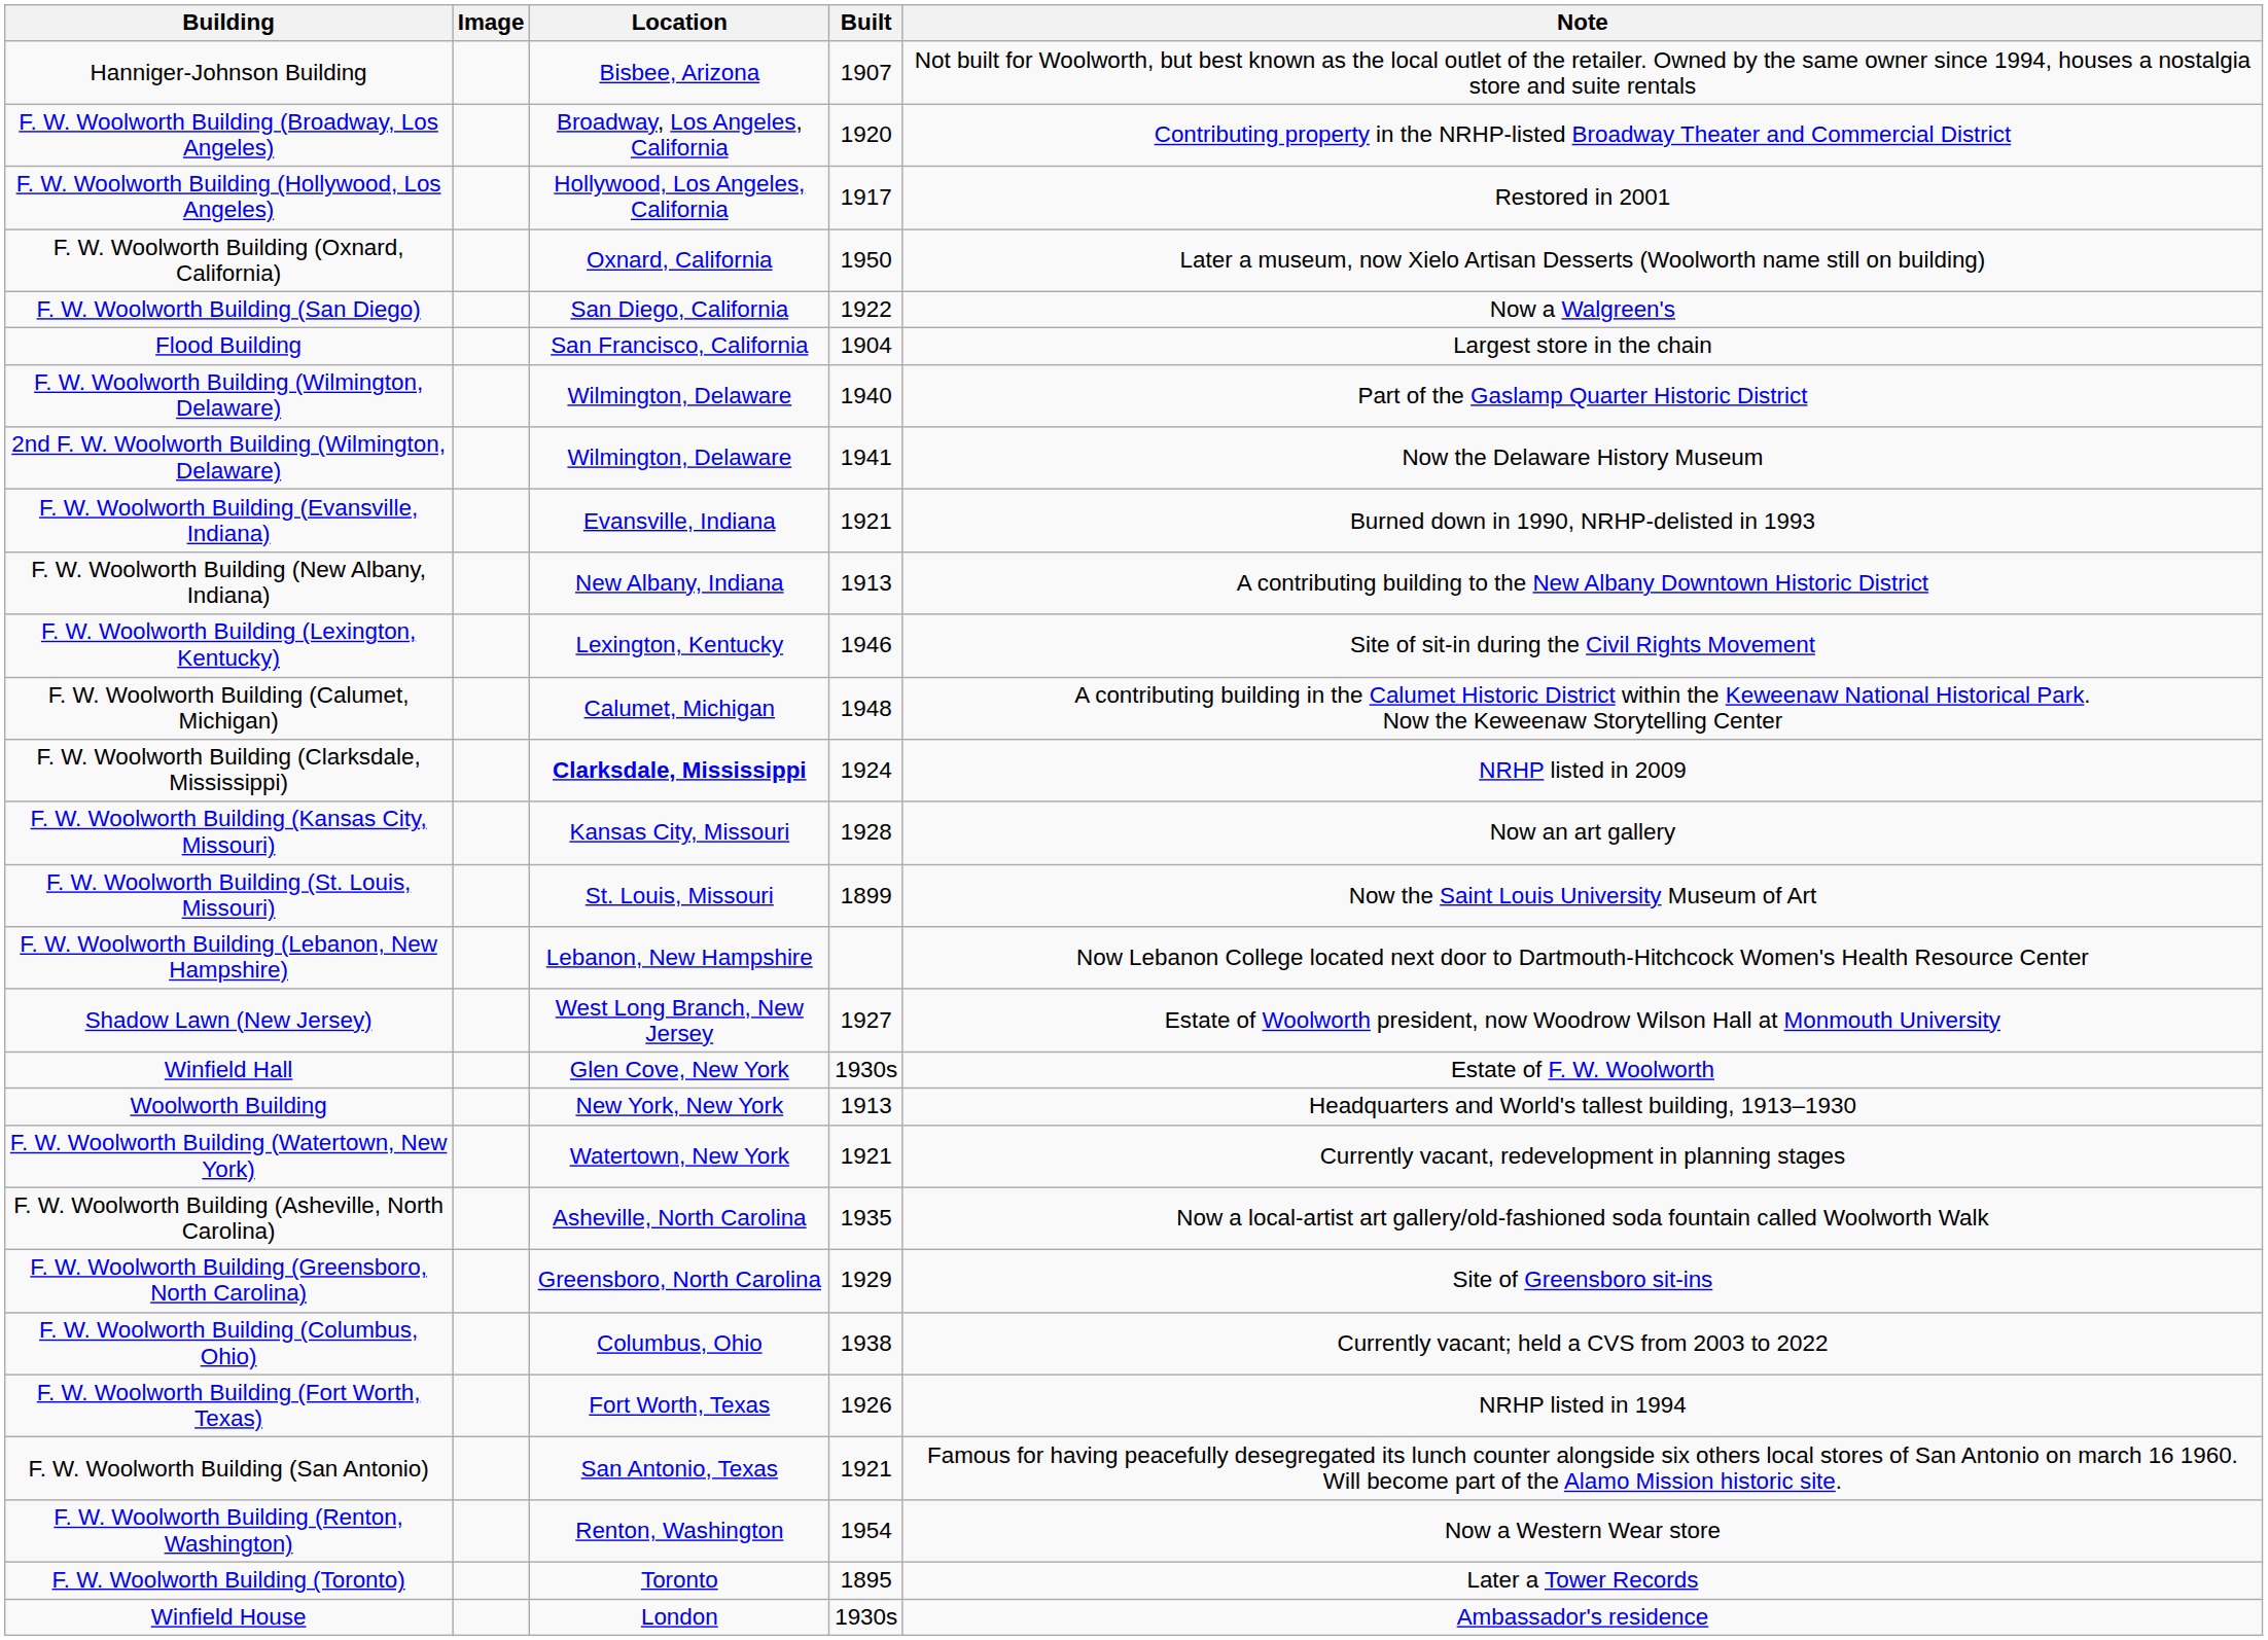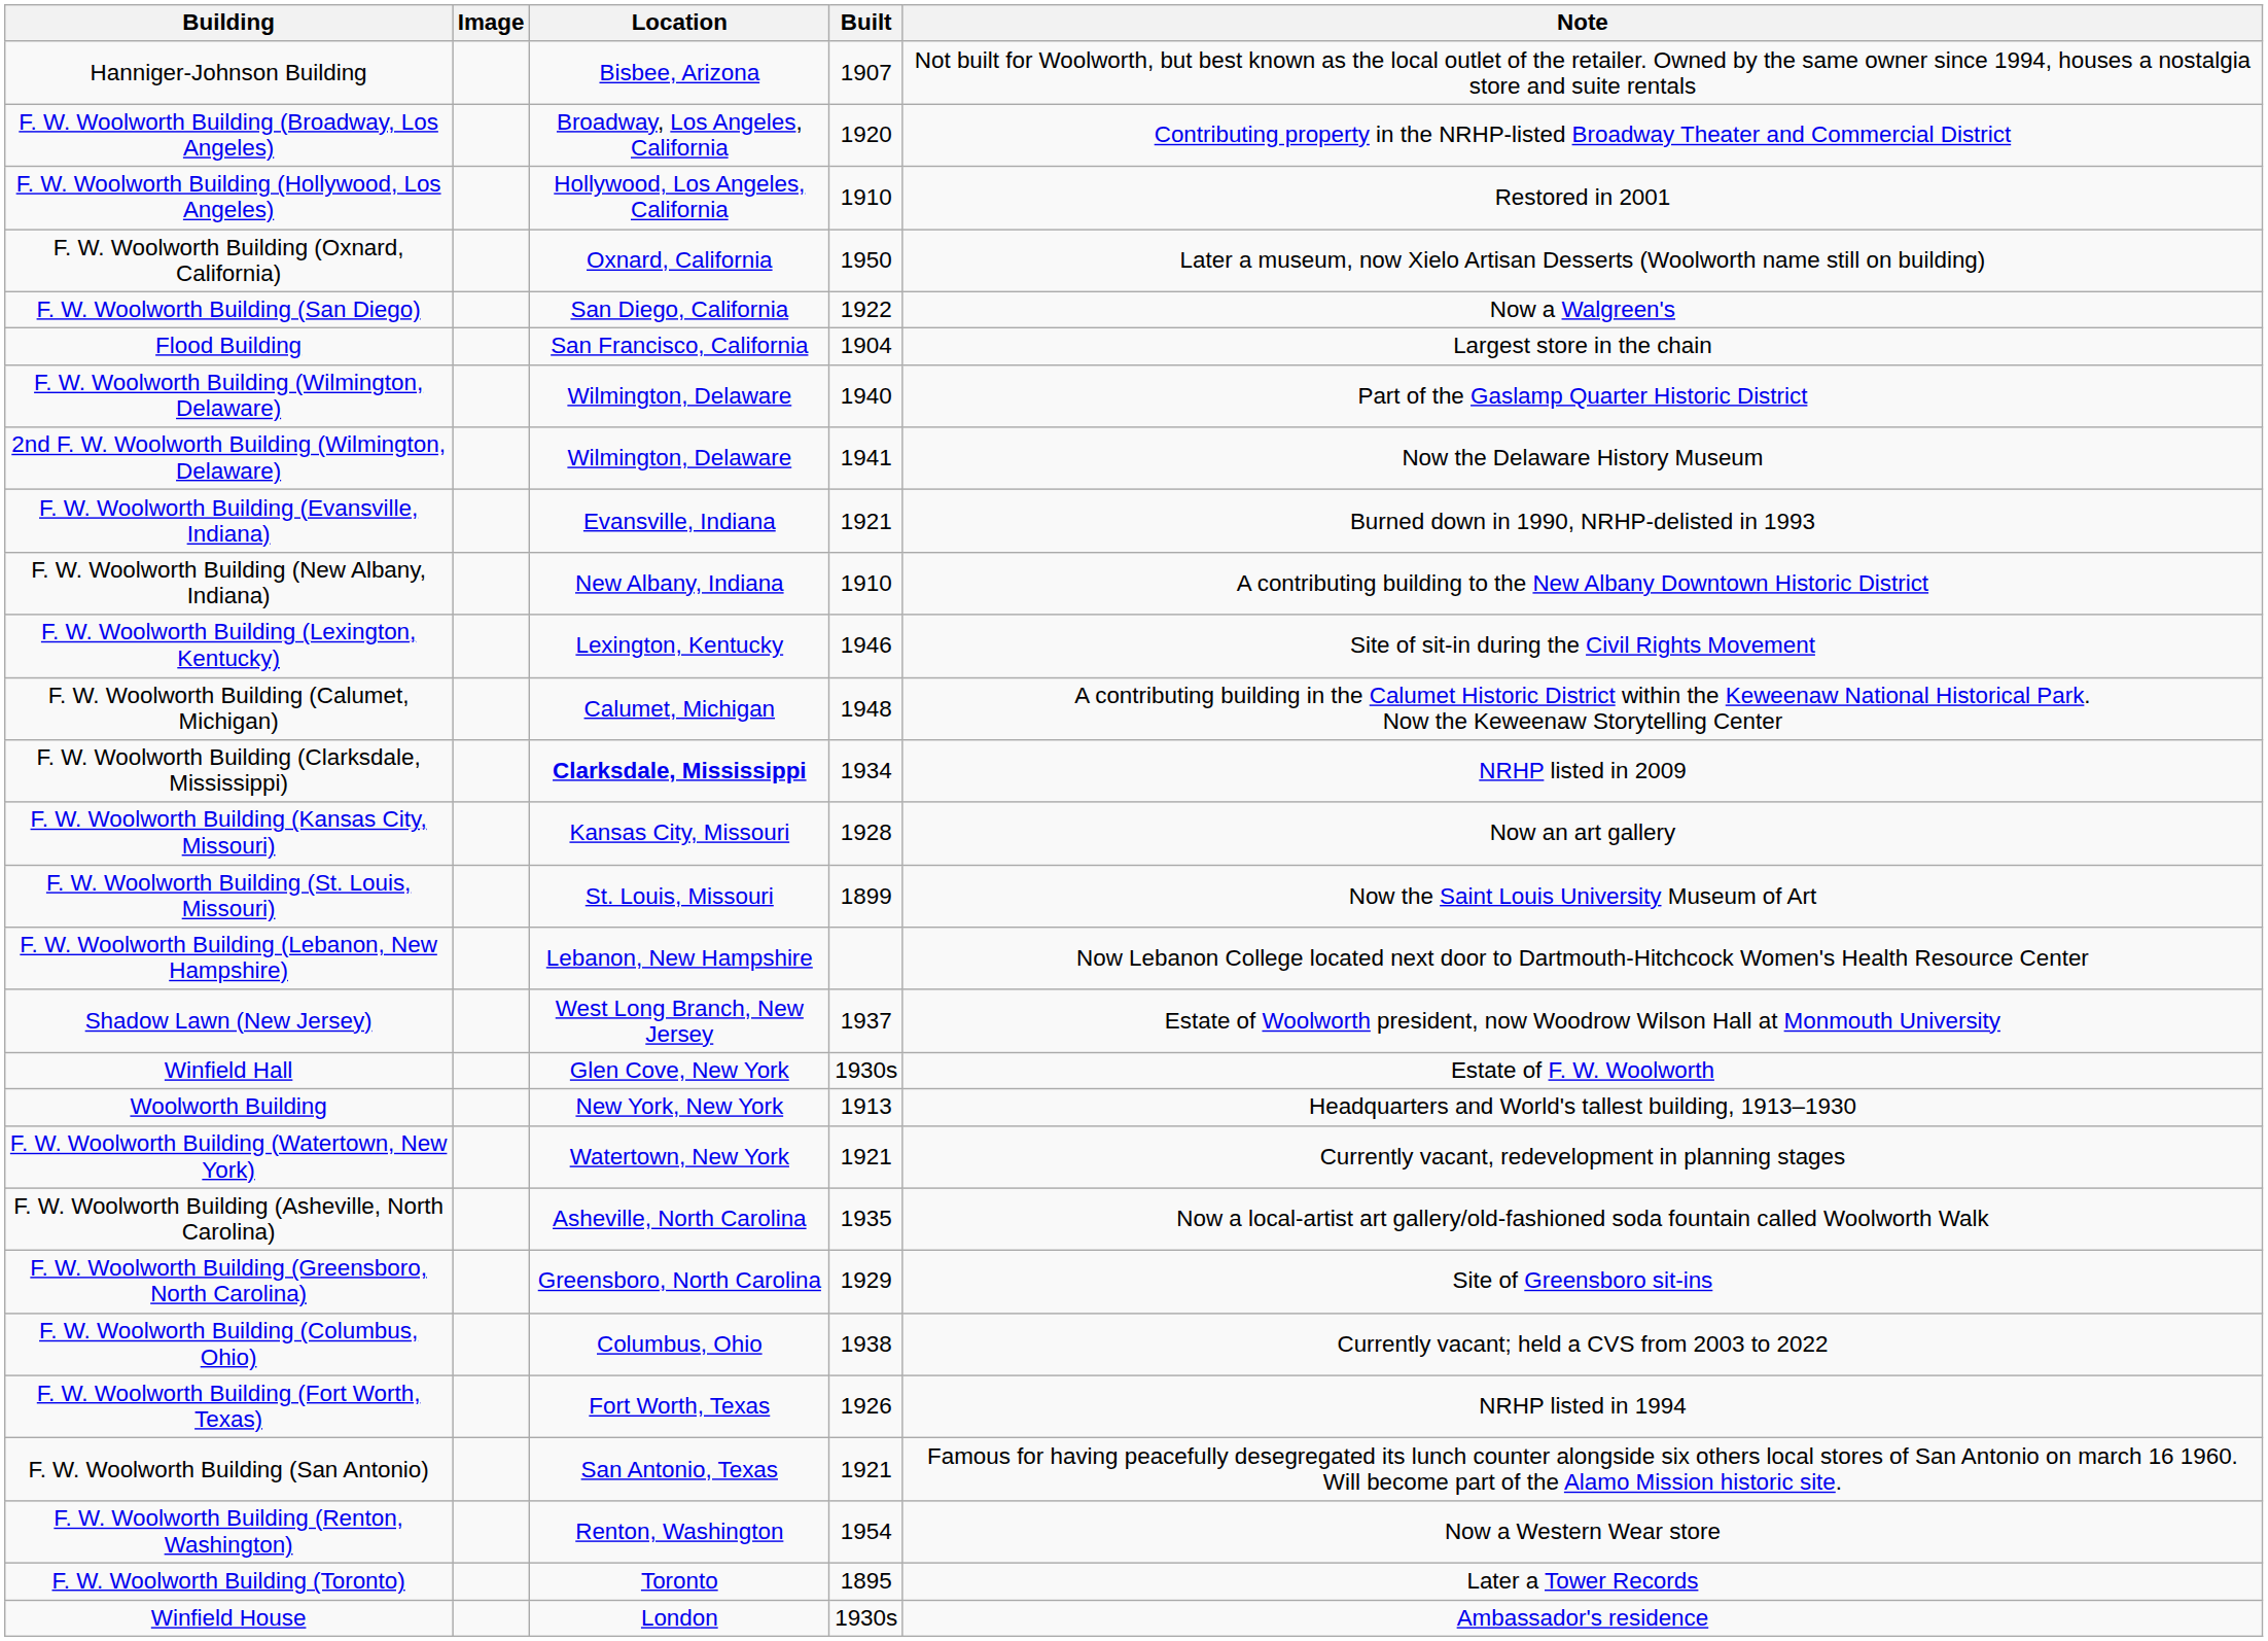 <table class="wikitable sortable" style="text-align:center;">
 <tr>
 <th>Building</th>
 <th>Image</th>
 <th>Location</th>
 <th>Built</th>
 <th>Note</th>
 </tr>
 <tr>
 <td>Hanniger-Johnson Building</td>
 <td></td>
 <td><a href='#'>Bisbee, Arizona</a><br><small></small></td>
 <td>1907</td>
 <td>Not built for Woolworth, but best known as the local outlet of the retailer. Owned by the same owner since 1994, houses a nostalgia store and suite rentals</td>
 </tr>
 <tr>
 <td><a href='#'>F. W. Woolworth Building (Broadway, Los Angeles)</a></td>
 <td></td>
 <td><a href='#'>Broadway</a>, <a href='#'>Los Angeles</a>, <a href='#'>California</a><br><small></small></td>
 <td>1920</td>
 <td><a href='#'>Contributing property</a> in the NRHP-listed <a href='#'>Broadway Theater and Commercial District</a></td>
 </tr>
 <tr>
 <td><a href='#'>F. W. Woolworth Building (Hollywood, Los Angeles)</a></td>
 <td></td>
 <td><a href='#'>Hollywood, Los Angeles, California</a><br><small></small></td>
-<td>1917</td>
+<td>1910</td>
 <td>Restored in 2001</td>
 </tr>
 <tr>
 <td>F. W. Woolworth Building (Oxnard, California)</td>
 <td></td>
 <td><a href='#'>Oxnard, California</a><br><small></small></td>
 <td>1950</td>
 <td>Later a museum, now Xielo Artisan Desserts (Woolworth name still on building)</td>
 </tr>
 <tr>
 <td><a href='#'>F. W. Woolworth Building (San Diego)</a></td>
 <td></td>
 <td><a href='#'>San Diego, California</a><br><small></small></td>
 <td>1922</td>
 <td>Now a <a href='#'>Walgreen's</a></td>
 </tr>
 <tr>
 <td><a href='#'>Flood Building</a></td>
 <td></td>
 <td><a href='#'>San Francisco, California</a><br><small></small></td>
 <td>1904</td>
 <td>Largest store in the chain</td>
 </tr>
 <tr>
 <td><a href='#'>F. W. Woolworth Building (Wilmington, Delaware)</a></td>
 <td></td>
 <td><a href='#'>Wilmington, Delaware</a><br><small></small></td>
 <td>1940</td>
 <td>Part of the <a href='#'>Gaslamp Quarter Historic District</a></td>
 </tr>
 <tr>
 <td><a href='#'>2nd F. W. Woolworth Building (Wilmington, Delaware)</a></td>
 <td></td>
 <td><a href='#'>Wilmington, Delaware</a><br><small></small></td>
 <td>1941</td>
 <td>Now the Delaware History Museum</td>
 </tr>
 <tr>
 <td><a href='#'>F. W. Woolworth Building (Evansville, Indiana)</a></td>
 <td></td>
 <td><a href='#'>Evansville, Indiana</a><br><small></small></td>
 <td>1921</td>
 <td>Burned down in 1990, NRHP-delisted in 1993</td>
 </tr>
 <tr>
 <td>F. W. Woolworth Building (New Albany, Indiana)</td>
 <td></td>
 <td><a href='#'>New Albany, Indiana</a></td>
-<td>1913</td>
+<td>1910</td>
 <td>A contributing building to the <a href='#'>New Albany Downtown Historic District</a></td>
 </tr>
 <tr>
 <td><a href='#'>F. W. Woolworth Building (Lexington, Kentucky)</a></td>
 <td></td>
 <td><a href='#'>Lexington, Kentucky</a><br><small></small></td>
 <td>1946</td>
 <td>Site of sit-in during the <a href='#'>Civil Rights Movement</a></td>
 </tr>
 <tr>
 <td>F. W. Woolworth Building (Calumet, Michigan)</td>
 <td></td>
 <td><a href='#'>Calumet, Michigan</a></td>
 <td>1948</td>
 <td>A contributing building in the <a href='#'>Calumet Historic District</a> within the <a href='#'>Keweenaw National Historical Park</a>.<br>Now the Keweenaw Storytelling Center</td>
 </tr>
 <tr>
 <td>F. W. Woolworth Building (Clarksdale, Mississippi)</td>
 <td></td>
 <td><strong><a href='#'>Clarksdale, Mississippi</a><br><small></small></strong></td>
-<td>1924</td>
+<td>1934</td>
 <td><a href='#'>NRHP</a> listed in 2009</td>
 </tr>
 <tr>
 <td><a href='#'>F. W. Woolworth Building (Kansas City, Missouri)</a></td>
 <td></td>
 <td><a href='#'>Kansas City, Missouri</a><br><small></small></td>
 <td>1928</td>
 <td>Now an art gallery</td>
 </tr>
 <tr>
 <td><a href='#'>F. W. Woolworth Building (St. Louis, Missouri)</a></td>
 <td></td>
 <td><a href='#'>St. Louis, Missouri</a><br><small></small></td>
 <td>1899</td>
 <td>Now the <a href='#'>Saint Louis University</a> Museum of Art</td>
 </tr>
 <tr>
 <td><a href='#'>F. W. Woolworth Building (Lebanon, New Hampshire)</a></td>
 <td></td>
 <td><a href='#'>Lebanon, New Hampshire</a><br><small></small></td>
 <td></td>
 <td>Now Lebanon College located next door to Dartmouth-Hitchcock Women's Health Resource Center</td>
 </tr>
 <tr>
 <td><a href='#'>Shadow Lawn (New Jersey)</a></td>
 <td></td>
 <td><a href='#'>West Long Branch, New Jersey</a><br><small></small></td>
-<td>1927</td>
+<td>1937</td>
 <td>Estate of <a href='#'>Woolworth</a> president, now Woodrow Wilson Hall at <a href='#'>Monmouth University</a></td>
 </tr>
 <tr>
 <td><a href='#'>Winfield Hall</a></td>
 <td></td>
 <td><a href='#'>Glen Cove, New York</a><br><small></small></td>
 <td>1930s</td>
 <td>Estate of <a href='#'>F. W. Woolworth</a></td>
 </tr>
 <tr>
 <td><a href='#'>Woolworth Building</a></td>
 <td></td>
 <td><a href='#'>New York, New York</a><br><small></small></td>
 <td>1913</td>
 <td>Headquarters and World's tallest building, 1913–1930</td>
 </tr>
 <tr>
 <td><a href='#'>F. W. Woolworth Building (Watertown, New York)</a></td>
 <td></td>
 <td><a href='#'>Watertown, New York</a><br><small></small></td>
 <td>1921</td>
 <td>Currently vacant, redevelopment in planning stages</td>
 </tr>
 <tr>
 <td>F. W. Woolworth Building (Asheville, North Carolina)</td>
 <td></td>
 <td><a href='#'>Asheville, North Carolina</a><br><small></small></td>
 <td>1935</td>
 <td>Now a local-artist art gallery/old-fashioned soda fountain called Woolworth Walk</td>
 </tr>
 <tr>
 <td><a href='#'>F. W. Woolworth Building (Greensboro, North Carolina)</a></td>
 <td></td>
 <td><a href='#'>Greensboro, North Carolina</a><br><small></small></td>
 <td>1929</td>
 <td>Site of <a href='#'>Greensboro sit-ins</a></td>
 </tr>
 <tr>
 <td><a href='#'>F. W. Woolworth Building (Columbus, Ohio)</a></td>
 <td></td>
 <td><a href='#'>Columbus, Ohio</a><br><small></small></td>
 <td>1938</td>
 <td>Currently vacant; held a CVS from 2003 to 2022</td>
 </tr>
 <tr>
 <td><a href='#'>F. W. Woolworth Building (Fort Worth, Texas)</a></td>
 <td></td>
 <td><a href='#'>Fort Worth, Texas</a><br><small></small></td>
 <td>1926</td>
 <td>NRHP listed in 1994</td>
 </tr>
 <tr>
 <td>F. W. Woolworth Building (San Antonio)</td>
 <td></td>
 <td><a href='#'>San Antonio, Texas</a></td>
 <td>1921</td>
 <td>Famous for having peacefully desegregated its lunch counter alongside six others local stores of San Antonio on march 16 1960. Will become part of the <a href='#'>Alamo Mission historic site</a>.</td>
 </tr>
 <tr>
 <td><a href='#'>F. W. Woolworth Building (Renton, Washington)</a></td>
 <td></td>
 <td><a href='#'>Renton, Washington</a><br><small></small></td>
 <td>1954</td>
 <td>Now a Western Wear store</td>
 </tr>
 <tr>
 <td><a href='#'>F. W. Woolworth Building (Toronto)</a></td>
 <td></td>
 <td><a href='#'>Toronto</a><br><small></small></td>
 <td>1895</td>
 <td>Later a <a href='#'>Tower Records</a></td>
 </tr>
 <tr>
 <td><a href='#'>Winfield House</a></td>
 <td></td>
 <td><a href='#'>London</a><br><small></small></td>
 <td>1930s</td>
 <td><a href='#'>Ambassador's residence</a></td>
 </tr>
 <tr>
 </tr>
 </table>
